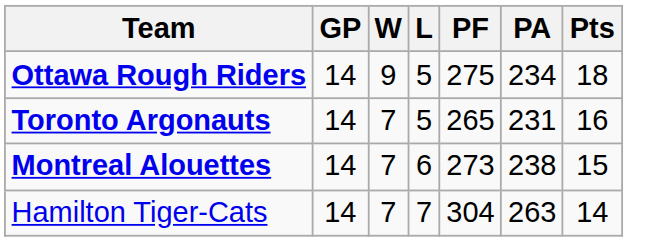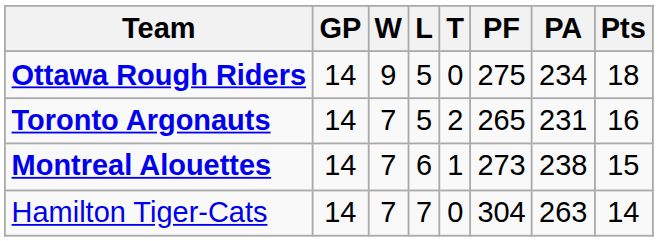 <table class="wikitable" style="float:left; margin-right:1em">
 <tr>
 <th>Team</th>
 <th>GP</th>
 <th>W</th>
 <th>L</th>
+<th>T</th>
 <th>PF</th>
 <th>PA</th>
 <th>Pts</th>
 </tr>
 <tr align="center">
 <td align="left"><strong><a href='#'>Ottawa Rough Riders</a></strong></td>
 <td>14</td>
 <td>9</td>
 <td>5</td>
+<td>0</td>
 <td>275</td>
 <td>234</td>
 <td>18</td>
 </tr>
 <tr align="center">
 <td align="left"><strong><a href='#'>Toronto Argonauts</a></strong></td>
 <td>14</td>
 <td>7</td>
 <td>5</td>
+<td>2</td>
 <td>265</td>
 <td>231</td>
 <td>16</td>
 </tr>
 <tr align="center">
 <td align="left"><strong><a href='#'>Montreal Alouettes</a></strong></td>
 <td>14</td>
 <td>7</td>
 <td>6</td>
+<td>1</td>
 <td>273</td>
 <td>238</td>
 <td>15</td>
 </tr>
 <tr align="center">
 <td align="left"><a href='#'>Hamilton Tiger-Cats</a></td>
 <td>14</td>
 <td>7</td>
 <td>7</td>
+<td>0</td>
 <td>304</td>
 <td>263</td>
 <td>14</td>
 </tr>
 </table>
